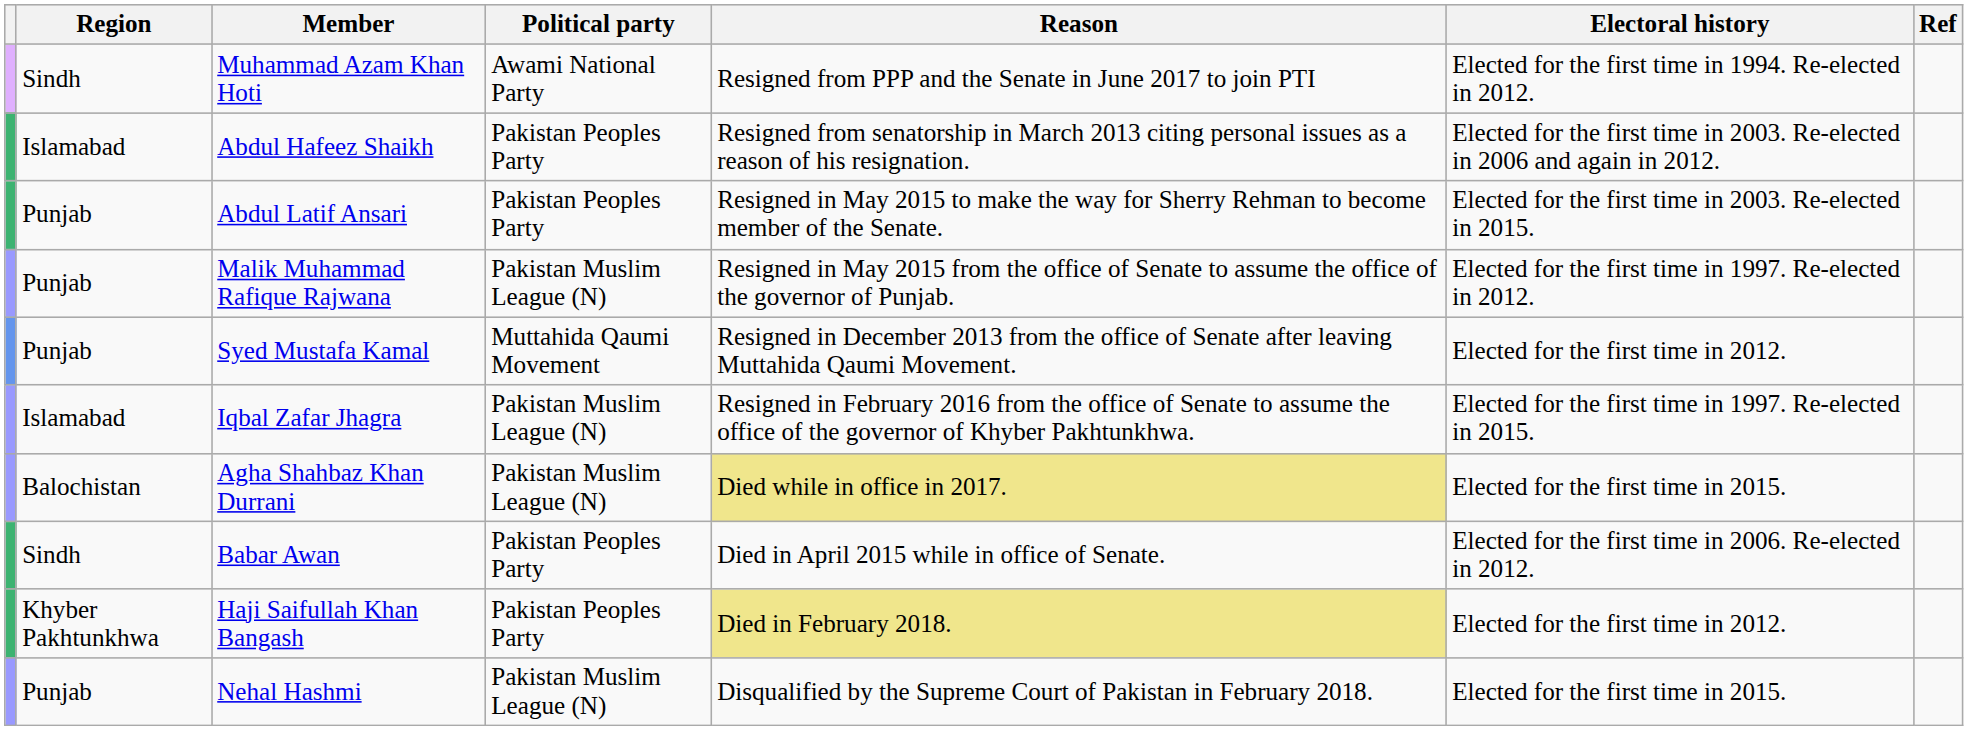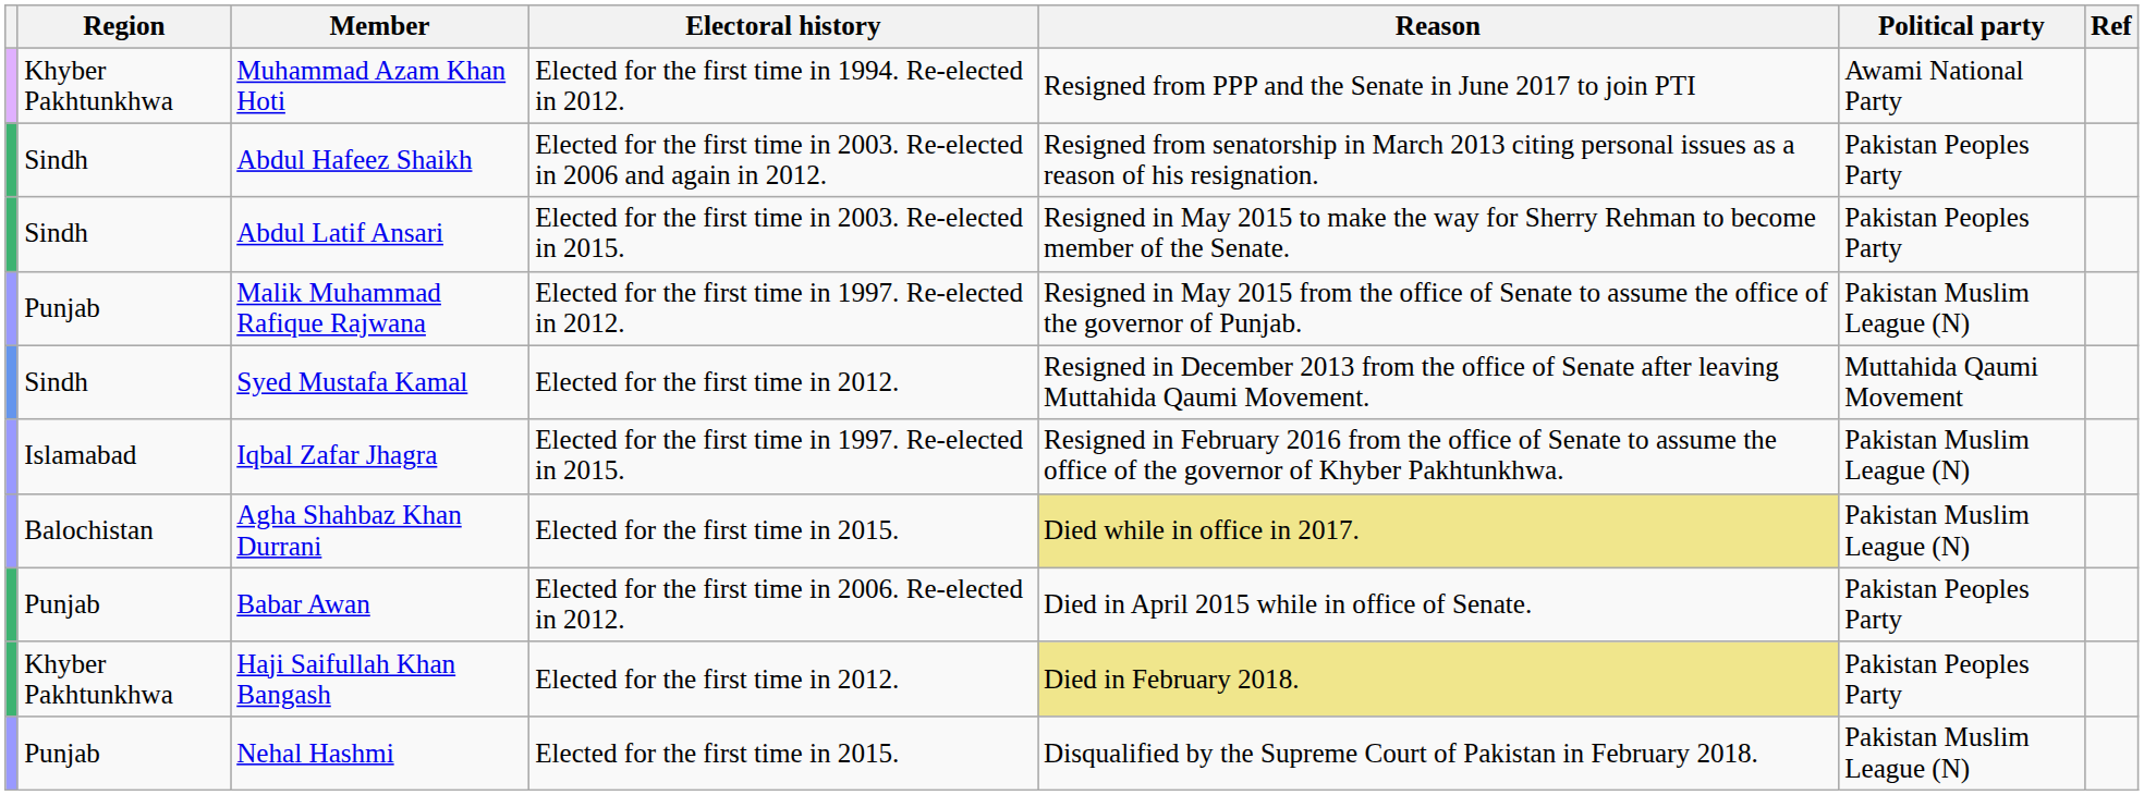 <table class="wikitable sortable">
 <tr>
 <th class="unsortable"></th>
 <th>Region</th>
 <th class="unsortable">Member</th>
+<th class="unsortable">Electoral history</th>
+<th class="unsortable">Reason</th>
 <th>Political party</th>
-<th class="unsortable">Reason</th>
-<th class="unsortable">Electoral history</th>
 <th class="unsortable">Ref</th>
 </tr>
 <tr>
 <td style="text-align:center; background:#e0b0ff;"></td>
-<td>Sindh</td>
+<td>Khyber Pakhtunkhwa</td>
 <td><a href='#'>Muhammad Azam Khan Hoti</a></td>
+<td>Elected for the first time in 1994. Re-elected in 2012.</td>
+<td>Resigned from PPP and the Senate in June 2017 to join PTI</td>
 <td>Awami National Party</td>
-<td>Resigned from PPP and the Senate in June 2017 to join PTI</td>
-<td>Elected for the first time in 1994. Re-elected in 2012.</td>
 <td></td>
 </tr>
 <tr>
 <td style="text-align:center; background:#3cb371;"></td>
-<td>Islamabad</td>
+<td>Sindh</td>
 <td><a href='#'>Abdul Hafeez Shaikh</a></td>
+<td>Elected for the first time in 2003. Re-elected in 2006 and again in 2012.</td>
+<td>Resigned from senatorship in March 2013 citing personal issues as a reason of his resignation.</td>
 <td>Pakistan Peoples Party</td>
-<td>Resigned from senatorship in March 2013 citing personal issues as a reason of his resignation.</td>
-<td>Elected for the first time in 2003. Re-elected in 2006 and again in 2012.</td>
 <td></td>
 </tr>
 <tr>
 <td style="text-align:center; background:#3cb371;"></td>
-<td>Punjab</td>
+<td>Sindh</td>
 <td><a href='#'>Abdul Latif Ansari</a></td>
+<td>Elected for the first time in 2003. Re-elected in 2015.</td>
+<td>Resigned in May 2015 to make the way for Sherry Rehman to become member of the Senate.</td>
 <td>Pakistan Peoples Party</td>
-<td>Resigned in May 2015 to make the way for Sherry Rehman to become member of the Senate.</td>
-<td>Elected for the first time in 2003. Re-elected in 2015.</td>
 <td></td>
 </tr>
 <tr>
 <td style="text-align:center; background:#99f;"></td>
 <td>Punjab</td>
 <td><a href='#'>Malik Muhammad Rafique Rajwana</a></td>
+<td>Elected for the first time in 1997. Re-elected in 2012.</td>
+<td>Resigned in May 2015 from the office of Senate to assume the office of the governor of Punjab.</td>
 <td>Pakistan Muslim League (N)</td>
-<td>Resigned in May 2015 from the office of Senate to assume the office of the governor of Punjab.</td>
-<td>Elected for the first time in 1997. Re-elected in 2012.</td>
 <td></td>
 </tr>
 <tr>
 <td style="text-align:center; background:#6495ed;"></td>
-<td>Punjab</td>
+<td>Sindh</td>
 <td><a href='#'>Syed Mustafa Kamal</a></td>
+<td>Elected for the first time in 2012.</td>
+<td>Resigned  in December 2013 from the office of Senate after leaving Muttahida Qaumi Movement.</td>
 <td>Muttahida Qaumi Movement</td>
-<td>Resigned  in December 2013 from the office of Senate after leaving Muttahida Qaumi Movement.</td>
-<td>Elected for the first time in 2012.</td>
 <td></td>
 </tr>
 <tr>
 <td style="text-align:center; background:#99f;"></td>
 <td>Islamabad</td>
 <td><a href='#'>Iqbal Zafar Jhagra</a></td>
+<td>Elected for the first time in 1997. Re-elected in 2015.</td>
+<td>Resigned in February 2016 from the office of Senate to assume the office of the governor of Khyber Pakhtunkhwa.</td>
 <td>Pakistan Muslim League (N)</td>
-<td>Resigned in February 2016 from the office of Senate to assume the office of the governor of Khyber Pakhtunkhwa.</td>
-<td>Elected for the first time in 1997. Re-elected in 2015.</td>
 <td></td>
 </tr>
 <tr>
 <td style="text-align:center; background:#99f;"></td>
 <td>Balochistan</td>
 <td><a href='#'>Agha Shahbaz Khan Durrani</a></td>
+<td>Elected for the first time in 2015.</td>
+<td style="background: khaki;">Died while in office in 2017.</td>
 <td>Pakistan Muslim League (N)</td>
-<td style="background: khaki;">Died while in office in 2017.</td>
-<td>Elected for the first time in 2015.</td>
 <td></td>
 </tr>
 <tr>
 <td style="text-align:center; background:#3cb371;"></td>
-<td>Sindh</td>
+<td>Punjab</td>
 <td><a href='#'>Babar Awan</a></td>
+<td>Elected for the first time in 2006. Re-elected in 2012.</td>
+<td>Died in April 2015 while in office of Senate.</td>
 <td>Pakistan Peoples Party</td>
-<td>Died in April 2015 while in office of Senate.</td>
-<td>Elected for the first time in 2006. Re-elected in 2012.</td>
 <td></td>
 </tr>
 <tr>
 <td style="text-align:center; background:#3cb371;"></td>
 <td>Khyber Pakhtunkhwa</td>
 <td><a href='#'>Haji Saifullah Khan Bangash</a></td>
+<td>Elected for the first time in 2012.</td>
+<td style="background: khaki;">Died in February 2018.</td>
 <td>Pakistan Peoples Party</td>
-<td style="background: khaki;">Died in February 2018.</td>
-<td>Elected for the first time in 2012.</td>
 <td></td>
 </tr>
 <tr>
 <td style="text-align:center; background:#99f;"></td>
 <td>Punjab</td>
 <td><a href='#'>Nehal Hashmi</a></td>
+<td>Elected for the first time in 2015.</td>
+<td>Disqualified by the Supreme Court of Pakistan in February 2018.</td>
 <td>Pakistan Muslim League (N)</td>
-<td>Disqualified by the Supreme Court of Pakistan in February 2018.</td>
-<td>Elected for the first time in 2015.</td>
 <td></td>
 </tr>
 </table>
